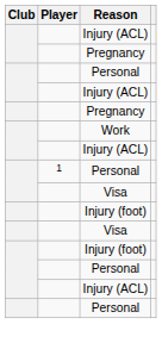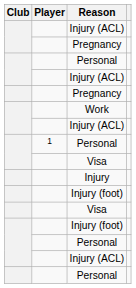 <table class="wikitable sortable plainrowheaders" style="text-align:center;">
 <tr>
 <th scope="col">Club</th>
 <th scope="col">Player</th>
 <th scope="col">Reason</th>
 <th class="unsortable"></th>
 </tr>
 <tr>
 <th scope="row" rowspan=2></th>
 <td></td>
 <td>Injury (ACL)</td>
 <td></td>
 </tr>
 <tr>
 <td></td>
 <td>Pregnancy</td>
 <td></td>
 </tr>
 <tr>
 <th scope="row" rowspan=2></th>
 <td></td>
 <td>Personal</td>
 <td></td>
 </tr>
 <tr>
 <td></td>
 <td>Injury (ACL)</td>
 <td></td>
 </tr>
 <tr>
 <th scope="row"></th>
 <td></td>
 <td>Pregnancy</td>
 <td></td>
 </tr>
 <tr>
 <th scope="row" rowspan=2></th>
 <td></td>
 <td>Work</td>
 <td></td>
 </tr>
 <tr>
 <td></td>
 <td>Injury (ACL)</td>
 <td></td>
 </tr>
 <tr>
 <th scope="row" rowspan=2></th>
 <td><sup>1</sup></td>
 <td>Personal</td>
 <td></td>
 </tr>
 <tr>
 <td></td>
 <td>Visa</td>
 <td></td>
 </tr>
 <tr>
 <th scope="row"></th>
 <td></td>
+<td>Injury</td>
+<td></td>
+</tr>
+<tr>
+<th scope="row"></th>
+<td></td>
 <td>Injury (foot)</td>
 <td></td>
 </tr>
 <tr>
 <th scope="row"></th>
 <td></td>
 <td>Visa</td>
 <td></td>
 </tr>
 <tr>
 <th scope="row" rowspan=3></th>
 <td></td>
 <td>Injury (foot)</td>
 <td></td>
 </tr>
 <tr>
 <td></td>
 <td>Personal</td>
 <td></td>
 </tr>
 <tr>
 <td></td>
 <td>Injury (ACL)</td>
 <td></td>
 </tr>
 <tr>
 <th scope="row"></th>
 <td></td>
 <td>Personal</td>
 <td></td>
 </tr>
 </table>
